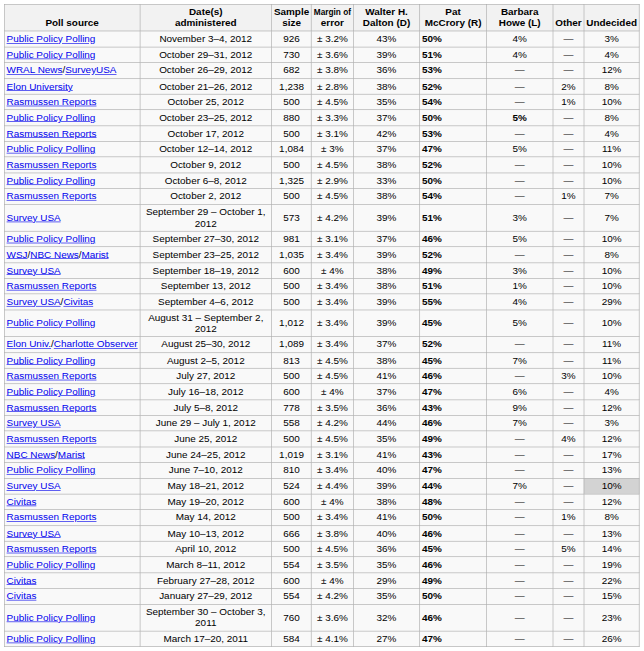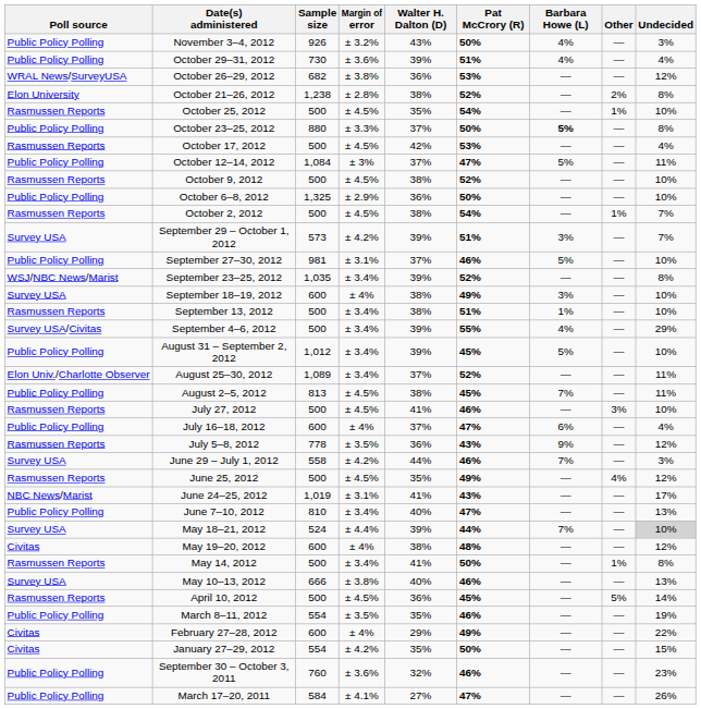 <table class="wikitable">
 <tr valign= bottom>
 <th>Poll source</th>
 <th style="width:205px;">Date(s)<br>administered</th>
 <th class=small>Sample<br>size</th>
 <th><small>Margin of</small><br>error</th>
 <th width=100px>Walter H.<br>Dalton (D)</th>
 <th width=100px>Pat<br>McCrory (R)</th>
 <th width=100px>Barbara<br>Howe (L)</th>
 <th>Other</th>
 <th>Undecided</th>
 </tr>
 <tr>
 <td><a href='#'>Public Policy Polling</a></td>
 <td align=center>November 3–4, 2012</td>
 <td align=center>926</td>
 <td align=center>± 3.2%</td>
 <td align=center>43%</td>
 <td><strong>50%</strong></td>
 <td align=center>4%</td>
 <td align=center>—</td>
 <td align=center>3%</td>
 </tr>
 <tr>
 <td><a href='#'>Public Policy Polling</a></td>
 <td align=center>October 29–31, 2012</td>
 <td align=center>730</td>
 <td align=center>± 3.6%</td>
 <td align=center>39%</td>
 <td><strong>51%</strong></td>
 <td align=center>4%</td>
 <td align=center>—</td>
 <td align=center>4%</td>
 </tr>
 <tr>
 <td><a href='#'>WRAL News</a>/<a href='#'>SurveyUSA</a></td>
 <td align=center>October 26–29, 2012</td>
 <td align=center>682</td>
 <td align=center>± 3.8%</td>
 <td align=center>36%</td>
 <td><strong>53%</strong></td>
 <td align=center>—</td>
 <td align=center>—</td>
 <td align=center>12%</td>
 </tr>
 <tr>
 <td><a href='#'>Elon University</a></td>
 <td align=center>October 21–26, 2012</td>
 <td align=center>1,238</td>
 <td align=center>± 2.8%</td>
 <td align=center>38%</td>
 <td><strong>52%</strong></td>
 <td align=center>—</td>
 <td align=center>2%</td>
 <td align=center>8%</td>
 </tr>
 <tr>
 <td><a href='#'>Rasmussen Reports</a></td>
 <td align=center>October 25, 2012</td>
 <td align=center>500</td>
 <td align=center>± 4.5%</td>
 <td align=center>35%</td>
 <td><strong>54%</strong></td>
 <td align=center>—</td>
 <td align=center>1%</td>
 <td align=center>10%</td>
 </tr>
 <tr>
 <td><a href='#'>Public Policy Polling</a></td>
 <td align=center>October 23–25, 2012</td>
 <td align=center>880</td>
 <td align=center>± 3.3%</td>
 <td align=center>37%</td>
 <td><strong>50%</strong></td>
 <td align=center><strong>5%</strong></td>
 <td align=center>—</td>
 <td align=center>8%</td>
 </tr>
 <tr>
 <td><a href='#'>Rasmussen Reports</a></td>
 <td align=center>October 17, 2012</td>
 <td align=center>500</td>
-<td align=center>± 3.1%</td>
+<td align=center>± 4.5%</td>
 <td align=center>42%</td>
 <td><strong>53%</strong></td>
 <td align=center>—</td>
 <td align=center>—</td>
 <td align=center>4%</td>
 </tr>
 <tr>
 <td><a href='#'>Public Policy Polling</a></td>
 <td align=center>October 12–14, 2012</td>
 <td align=center>1,084</td>
 <td align=center>± 3%</td>
 <td align=center>37%</td>
 <td><strong>47%</strong></td>
 <td align=center>5%</td>
 <td align=center>—</td>
 <td align=center>11%</td>
 </tr>
 <tr>
 <td><a href='#'>Rasmussen Reports</a></td>
 <td align=center>October 9, 2012</td>
 <td align=center>500</td>
 <td align=center>± 4.5%</td>
 <td align=center>38%</td>
 <td><strong>52%</strong></td>
 <td align=center>—</td>
 <td align=center>—</td>
 <td align=center>10%</td>
 </tr>
 <tr>
 <td><a href='#'>Public Policy Polling</a></td>
 <td align=center>October 6–8, 2012</td>
 <td align=center>1,325</td>
 <td align=center>± 2.9%</td>
-<td align=center>33%</td>
+<td align=center>36%</td>
 <td><strong>50%</strong></td>
 <td align=center>—</td>
 <td align=center>—</td>
 <td align=center>10%</td>
 </tr>
 <tr>
 <td><a href='#'>Rasmussen Reports</a></td>
 <td align=center>October 2, 2012</td>
 <td align=center>500</td>
 <td align=center>± 4.5%</td>
 <td align=center>38%</td>
 <td><strong>54%</strong></td>
 <td align=center>—</td>
 <td align=center>1%</td>
 <td align=center>7%</td>
 </tr>
 <tr>
 <td><a href='#'>Survey USA</a></td>
 <td align=center>September 29 – October 1, 2012</td>
 <td align=center>573</td>
 <td align=center>± 4.2%</td>
 <td align=center>39%</td>
 <td><strong>51%</strong></td>
 <td align=center>3%</td>
 <td align=center>—</td>
 <td align=center>7%</td>
 </tr>
 <tr>
 <td><a href='#'>Public Policy Polling</a></td>
 <td align=center>September 27–30, 2012</td>
 <td align=center>981</td>
 <td align=center>± 3.1%</td>
 <td align=center>37%</td>
 <td><strong>46%</strong></td>
 <td align=center>5%</td>
 <td align=center>—</td>
 <td align=center>10%</td>
 </tr>
 <tr>
 <td><a href='#'>WSJ</a>/<a href='#'>NBC News</a>/<a href='#'>Marist</a></td>
 <td align=center>September 23–25, 2012</td>
 <td align=center>1,035</td>
 <td align=center>± 3.4%</td>
 <td align=center>39%</td>
 <td><strong>52%</strong></td>
 <td align=center>—</td>
 <td align=center>—</td>
 <td align=center>8%</td>
 </tr>
 <tr>
 <td><a href='#'>Survey USA</a></td>
 <td align=center>September 18–19, 2012</td>
 <td align=center>600</td>
 <td align=center>± 4%</td>
 <td align=center>38%</td>
 <td><strong>49%</strong></td>
 <td align=center>3%</td>
 <td align=center>—</td>
 <td align=center>10%</td>
 </tr>
 <tr>
 <td><a href='#'>Rasmussen Reports</a></td>
 <td align=center>September 13, 2012</td>
 <td align=center>500</td>
 <td align=center>± 3.4%</td>
 <td align=center>38%</td>
 <td><strong>51%</strong></td>
 <td align=center>1%</td>
 <td align=center>—</td>
 <td align=center>10%</td>
 </tr>
 <tr>
 <td><a href='#'>Survey USA</a>/<a href='#'>Civitas</a></td>
 <td align=center>September 4–6, 2012</td>
 <td align=center>500</td>
 <td align=center>± 3.4%</td>
 <td align=center>39%</td>
 <td><strong>55%</strong></td>
 <td align=center>4%</td>
 <td align=center>—</td>
 <td align=center>29%</td>
 </tr>
 <tr>
 <td><a href='#'>Public Policy Polling</a></td>
 <td align=center>August 31 – September 2, 2012</td>
 <td align=center>1,012</td>
 <td align=center>± 3.4%</td>
 <td align=center>39%</td>
 <td><strong>45%</strong></td>
 <td align=center>5%</td>
 <td align=center>—</td>
 <td align=center>10%</td>
 </tr>
 <tr>
 <td><a href='#'>Elon Univ.</a>/<a href='#'>Charlotte Observer</a></td>
 <td align=center>August 25–30, 2012</td>
 <td align=center>1,089</td>
 <td align=center>± 3.4%</td>
 <td align=center>37%</td>
 <td><strong>52%</strong></td>
 <td align=center>—</td>
 <td align=center>—</td>
 <td align=center>11%</td>
 </tr>
 <tr>
 <td><a href='#'>Public Policy Polling</a></td>
 <td align=center>August 2–5, 2012</td>
 <td align=center>813</td>
 <td align=center>± 4.5%</td>
 <td align=center>38%</td>
 <td><strong>45%</strong></td>
 <td align=center>7%</td>
 <td align=center>—</td>
 <td align=center>11%</td>
 </tr>
 <tr>
 <td><a href='#'>Rasmussen Reports</a></td>
 <td align=center>July 27, 2012</td>
 <td align=center>500</td>
 <td align=center>± 4.5%</td>
 <td align=center>41%</td>
 <td><strong>46%</strong></td>
 <td align=center>—</td>
 <td align=center>3%</td>
 <td align=center>10%</td>
 </tr>
 <tr>
 <td><a href='#'>Public Policy Polling</a></td>
 <td align=center>July 16–18, 2012</td>
 <td align=center>600</td>
 <td align=center>± 4%</td>
 <td align=center>37%</td>
 <td><strong>47%</strong></td>
 <td align=center>6%</td>
 <td align=center>—</td>
 <td align=center>4%</td>
 </tr>
 <tr>
 <td><a href='#'>Rasmussen Reports</a></td>
 <td align=center>July 5–8, 2012</td>
 <td align=center>778</td>
 <td align=center>± 3.5%</td>
 <td align=center>36%</td>
 <td><strong>43%</strong></td>
 <td align=center>9%</td>
 <td align=center>—</td>
 <td align=center>12%</td>
 </tr>
 <tr>
 <td><a href='#'>Survey USA</a></td>
 <td align=center>June 29 – July 1, 2012</td>
 <td align=center>558</td>
 <td align=center>± 4.2%</td>
 <td align=center>44%</td>
 <td><strong>46%</strong></td>
 <td align=center>7%</td>
 <td align=center>—</td>
 <td align=center>3%</td>
 </tr>
 <tr>
 <td><a href='#'>Rasmussen Reports</a></td>
 <td align=center>June 25, 2012</td>
 <td align=center>500</td>
 <td align=center>± 4.5%</td>
 <td align=center>35%</td>
 <td><strong>49%</strong></td>
 <td align=center>—</td>
 <td align=center>4%</td>
 <td align=center>12%</td>
 </tr>
 <tr>
 <td><a href='#'>NBC News</a>/<a href='#'>Marist</a></td>
 <td align=center>June 24–25, 2012</td>
 <td align=center>1,019</td>
 <td align=center>± 3.1%</td>
 <td align=center>41%</td>
 <td><strong>43%</strong></td>
 <td align=center>—</td>
 <td align=center>—</td>
 <td align=center>17%</td>
 </tr>
 <tr>
 <td><a href='#'>Public Policy Polling</a></td>
 <td align=center>June 7–10, 2012</td>
 <td align=center>810</td>
 <td align=center>± 3.4%</td>
 <td align=center>40%</td>
 <td><strong>47%</strong></td>
 <td align=center>—</td>
 <td align=center>—</td>
 <td align=center>13%</td>
 </tr>
 <tr>
 <td><a href='#'>Survey USA</a></td>
 <td align=center>May 18–21, 2012</td>
 <td align=center>524</td>
 <td align=center>± 4.4%</td>
 <td align=center>39%</td>
 <td><strong>44%</strong></td>
 <td align=center>7%</td>
 <td align=center>—</td>
 <td align=center style="background: lightgrey;">10%</td>
 </tr>
 <tr>
 <td><a href='#'>Civitas</a></td>
 <td align=center>May 19–20, 2012</td>
 <td align=center>600</td>
 <td align=center>± 4%</td>
 <td align=center>38%</td>
 <td><strong>48%</strong></td>
 <td align=center>—</td>
 <td align=center>—</td>
 <td align=center>12%</td>
 </tr>
 <tr>
 <td><a href='#'>Rasmussen Reports</a></td>
 <td align=center>May 14, 2012</td>
 <td align=center>500</td>
 <td align=center>± 3.4%</td>
 <td align=center>41%</td>
 <td><strong>50%</strong></td>
 <td align=center>—</td>
 <td align=center>1%</td>
 <td align=center>8%</td>
 </tr>
 <tr>
 <td><a href='#'>Survey USA</a></td>
 <td align=center>May 10–13, 2012</td>
 <td align=center>666</td>
 <td align=center>± 3.8%</td>
 <td align=center>40%</td>
 <td><strong>46%</strong></td>
 <td align=center>—</td>
 <td align=center>—</td>
 <td align=center>13%</td>
 </tr>
 <tr>
 <td><a href='#'>Rasmussen Reports</a></td>
 <td align=center>April 10, 2012</td>
 <td align=center>500</td>
 <td align=center>± 4.5%</td>
 <td align=center>36%</td>
 <td><strong>45%</strong></td>
 <td align=center>—</td>
 <td align=center>5%</td>
 <td align=center>14%</td>
 </tr>
 <tr>
 <td><a href='#'>Public Policy Polling</a></td>
 <td align=center>March 8–11, 2012</td>
 <td align=center>554</td>
 <td align=center>± 3.5%</td>
 <td align=center>35%</td>
 <td><strong>46%</strong></td>
 <td align=center>—</td>
 <td align=center>—</td>
 <td align=center>19%</td>
 </tr>
 <tr>
 <td><a href='#'>Civitas</a></td>
 <td align=center>February 27–28, 2012</td>
 <td align=center>600</td>
 <td align=center>± 4%</td>
 <td align=center>29%</td>
 <td><strong>49%</strong></td>
 <td align=center>—</td>
 <td align=center>—</td>
 <td align=center>22%</td>
 </tr>
 <tr>
 <td><a href='#'>Civitas</a></td>
 <td align=center>January 27–29, 2012</td>
 <td align=center>554</td>
 <td align=center>± 4.2%</td>
 <td align=center>35%</td>
 <td><strong>50%</strong></td>
 <td align=center>—</td>
 <td align=center>—</td>
 <td align=center>15%</td>
 </tr>
 <tr>
 <td><a href='#'>Public Policy Polling</a></td>
 <td align=center>September 30 – October 3, 2011</td>
 <td align=center>760</td>
 <td align=center>± 3.6%</td>
 <td align=center>32%</td>
 <td><strong>46%</strong></td>
 <td align=center>—</td>
 <td align=center>—</td>
 <td align=center>23%</td>
 </tr>
 <tr>
 <td><a href='#'>Public Policy Polling</a></td>
 <td align=center>March 17–20, 2011</td>
 <td align=center>584</td>
 <td align=center>± 4.1%</td>
 <td align=center>27%</td>
 <td><strong>47%</strong></td>
 <td align=center>—</td>
 <td align=center>—</td>
 <td align=center>26%</td>
 </tr>
 </table>
